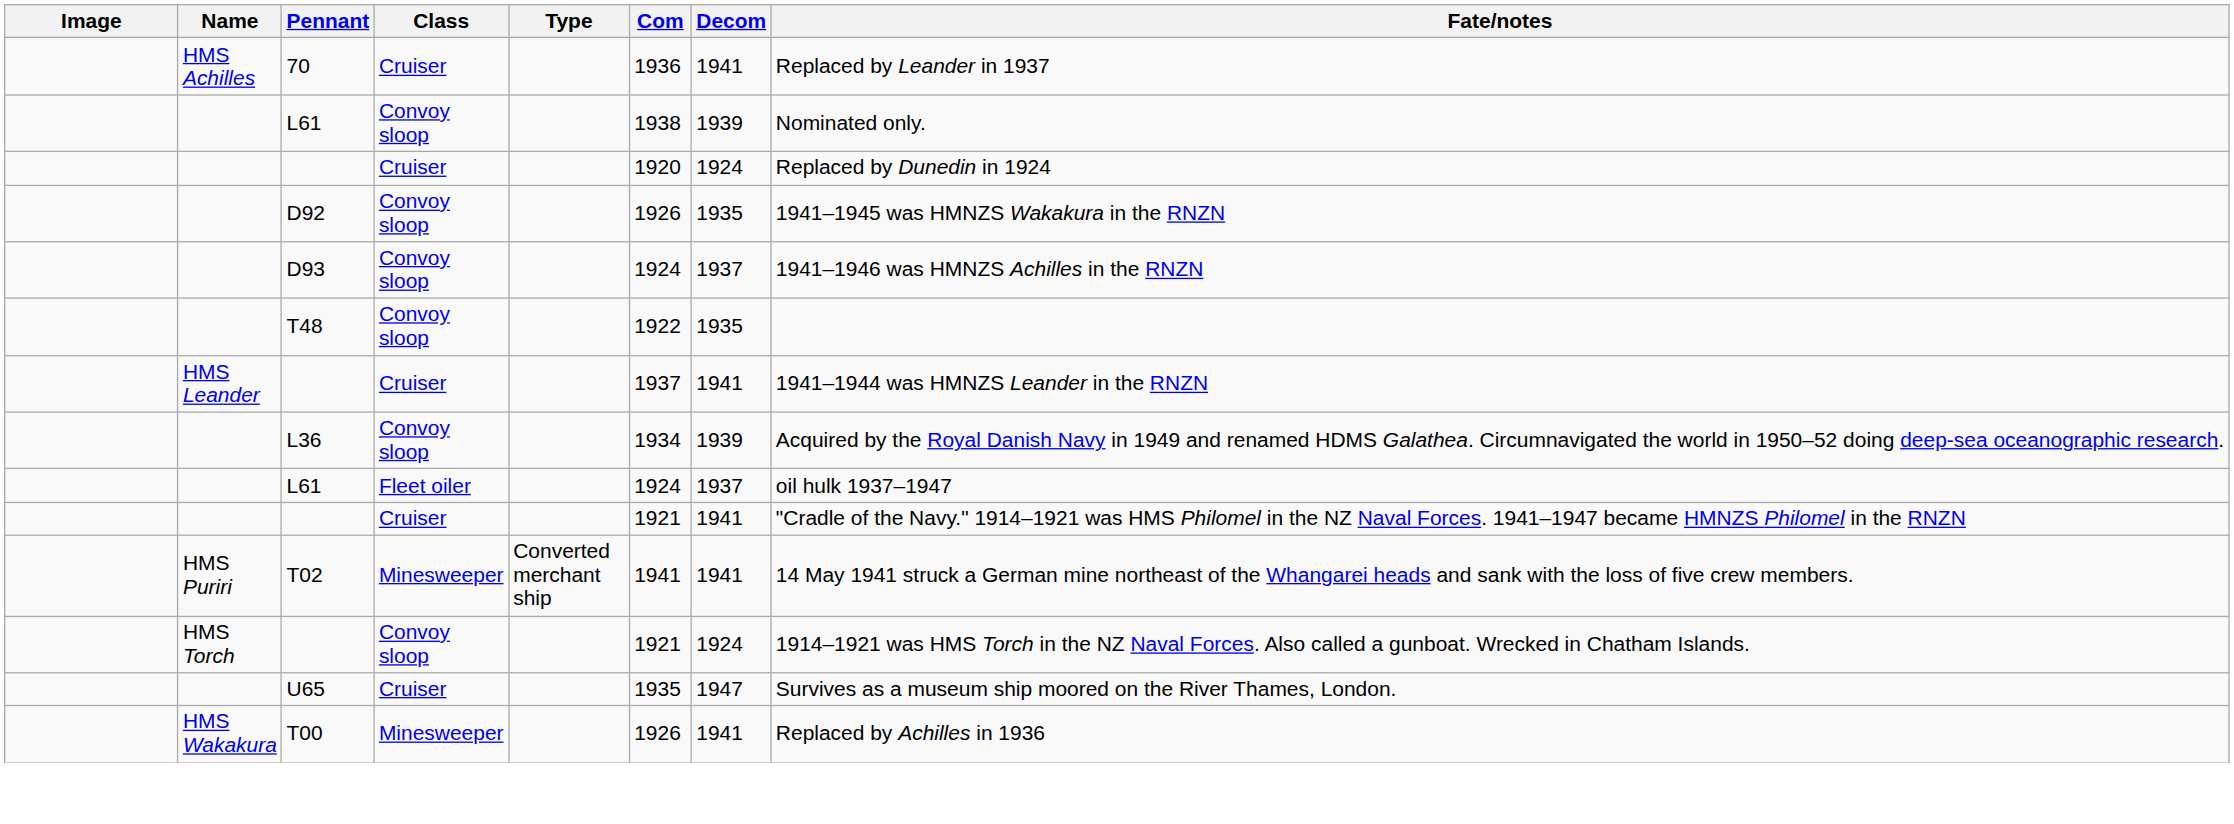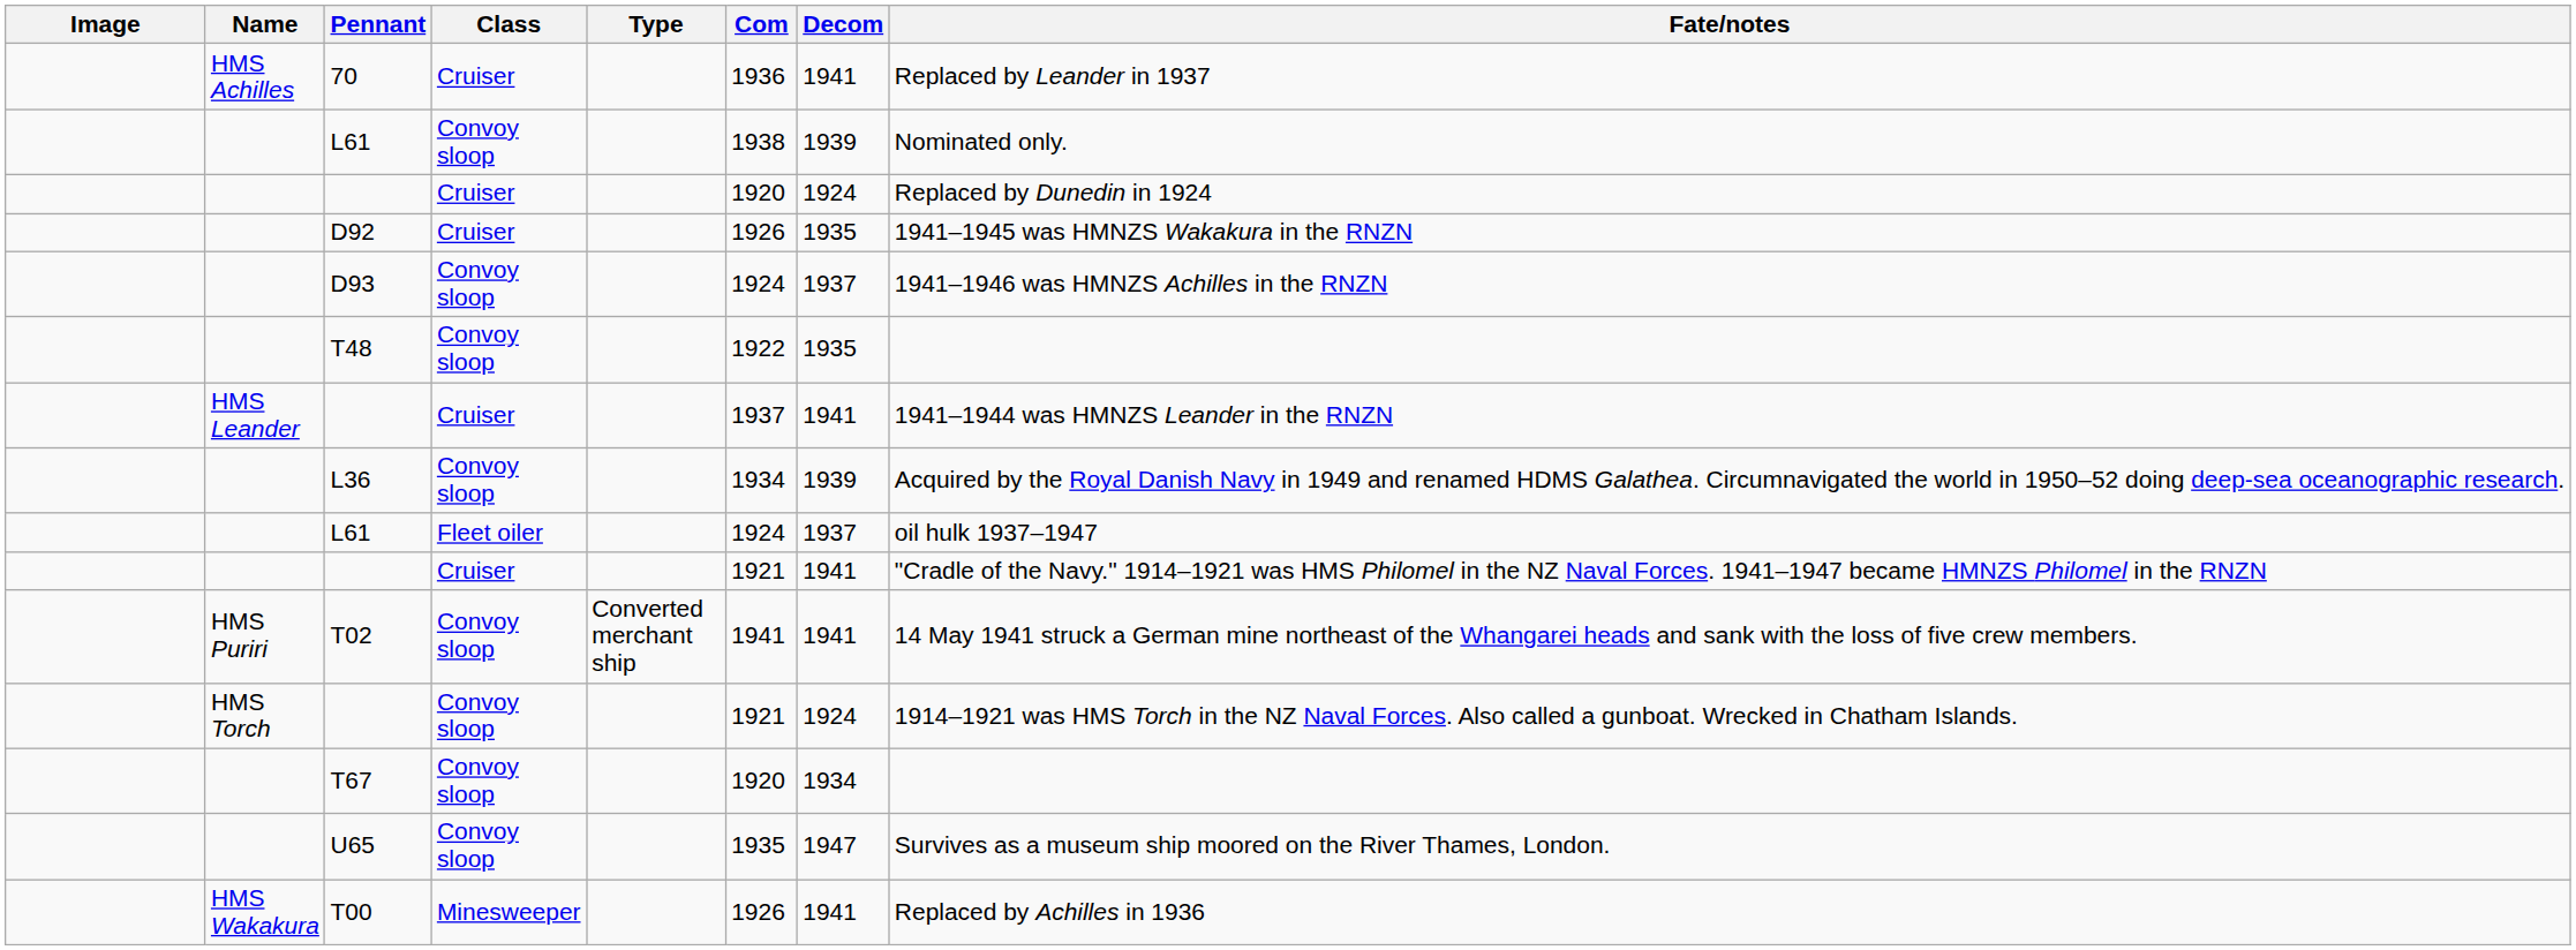 <table class="sortable wikitable">
 <tr>
 <th width="125">Image</th>
 <th width="10">Name</th>
 <th width="35"><a href='#'>Pennant</a></th>
 <th width="90">Class</th>
 <th width="85">Type</th>
 <th width="40"><a href='#'>Com</a></th>
 <th width="40"><a href='#'>Decom</a></th>
 <th>Fate/notes</th>
 </tr>
 <tr>
 <td></td>
 <td><a href='#'>HMS <em>Achilles</em></a></td>
 <td>70</td>
 <td><a href='#'>Cruiser</a></td>
 <td></td>
 <td>1936</td>
 <td>1941</td>
 <td>Replaced by <em>Leander</em> in 1937</td>
 </tr>
 <tr>
 <td></td>
 <td></td>
 <td>L61</td>
 <td><a href='#'>Convoy</a> <a href='#'>sloop</a></td>
 <td></td>
 <td>1938</td>
 <td>1939</td>
 <td>Nominated only.</td>
 </tr>
 <tr>
 <td></td>
 <td></td>
 <td></td>
 <td><a href='#'>Cruiser</a></td>
 <td></td>
 <td>1920</td>
 <td>1924</td>
 <td>Replaced by <em>Dunedin</em> in 1924</td>
 </tr>
 <tr>
 <td></td>
 <td></td>
 <td>D92</td>
-<td><a href='#'>Convoy</a> <a href='#'>sloop</a></td>
+<td><a href='#'>Cruiser</a></td>
 <td></td>
 <td>1926</td>
 <td>1935</td>
 <td>1941–1945 was HMNZS <em>Wakakura</em> in the <a href='#'>RNZN</a></td>
 </tr>
 <tr>
 <td></td>
 <td></td>
 <td>D93</td>
 <td><a href='#'>Convoy</a> <a href='#'>sloop</a></td>
 <td></td>
 <td>1924</td>
 <td>1937</td>
 <td>1941–1946 was HMNZS <em>Achilles</em> in the <a href='#'>RNZN</a></td>
 </tr>
 <tr>
 <td></td>
 <td></td>
 <td>T48</td>
 <td><a href='#'>Convoy</a> <a href='#'>sloop</a></td>
 <td></td>
 <td>1922</td>
 <td>1935</td>
 <td></td>
 </tr>
 <tr>
 <td></td>
 <td><a href='#'>HMS <em>Leander</em></a></td>
 <td></td>
 <td><a href='#'>Cruiser</a></td>
 <td></td>
 <td>1937</td>
 <td>1941</td>
 <td>1941–1944 was HMNZS <em>Leander</em> in the <a href='#'>RNZN</a></td>
 </tr>
 <tr>
 <td></td>
 <td></td>
 <td>L36</td>
 <td><a href='#'>Convoy</a> <a href='#'>sloop</a></td>
 <td></td>
 <td>1934</td>
 <td>1939</td>
 <td>Acquired by the <a href='#'>Royal Danish Navy</a> in 1949 and renamed HDMS <em>Galathea</em>. Circumnavigated the world in 1950–52 doing <a href='#'>deep-sea oceanographic research</a>.</td>
 </tr>
 <tr>
 <td></td>
 <td></td>
 <td>L61</td>
 <td><a href='#'>Fleet oiler</a></td>
 <td></td>
 <td>1924</td>
 <td>1937</td>
 <td>oil hulk 1937–1947</td>
 </tr>
 <tr>
 <td></td>
 <td></td>
 <td></td>
 <td><a href='#'>Cruiser</a></td>
 <td></td>
 <td>1921</td>
 <td>1941</td>
 <td>"Cradle of the Navy." 1914–1921 was HMS <em>Philomel</em> in the NZ <a href='#'>Naval Forces</a>. 1941–1947 became <a href='#'>HMNZS <em>Philomel</em></a> in the <a href='#'>RNZN</a></td>
 </tr>
 <tr>
 <td></td>
 <td>HMS <em>Puriri</em></td>
 <td>T02</td>
-<td><a href='#'>Minesweeper</a></td>
+<td><a href='#'>Convoy</a> <a href='#'>sloop</a></td>
 <td>Converted merchant ship</td>
 <td>1941</td>
 <td>1941</td>
 <td>14 May 1941 struck a German mine  northeast of the <a href='#'>Whangarei heads</a> and sank with the loss of five crew members.</td>
 </tr>
 <tr>
 <td></td>
 <td>HMS <em>Torch</em></td>
 <td></td>
 <td><a href='#'>Convoy</a> <a href='#'>sloop</a></td>
 <td></td>
 <td>1921</td>
 <td>1924</td>
 <td>1914–1921 was HMS <em>Torch</em> in the NZ <a href='#'>Naval Forces</a>. Also called a gunboat. Wrecked in Chatham Islands.</td>
 </tr>
 <tr>
 <td></td>
 <td></td>
+<td>T67</td>
+<td><a href='#'>Convoy</a> <a href='#'>sloop</a></td>
+<td></td>
+<td>1920</td>
+<td>1934</td>
+<td></td>
+</tr>
+<tr>
+<td></td>
+<td></td>
 <td>U65</td>
-<td><a href='#'>Cruiser</a></td>
+<td><a href='#'>Convoy</a> <a href='#'>sloop</a></td>
 <td></td>
 <td>1935</td>
 <td>1947</td>
 <td>Survives as a museum ship moored on the River Thames, London.</td>
 </tr>
 <tr>
 <td></td>
 <td><a href='#'>HMS <em>Wakakura</em></a></td>
 <td>T00</td>
 <td><a href='#'>Minesweeper</a></td>
 <td></td>
 <td>1926</td>
 <td>1941</td>
 <td>Replaced by <em>Achilles</em> in 1936</td>
 </tr>
 </table>
